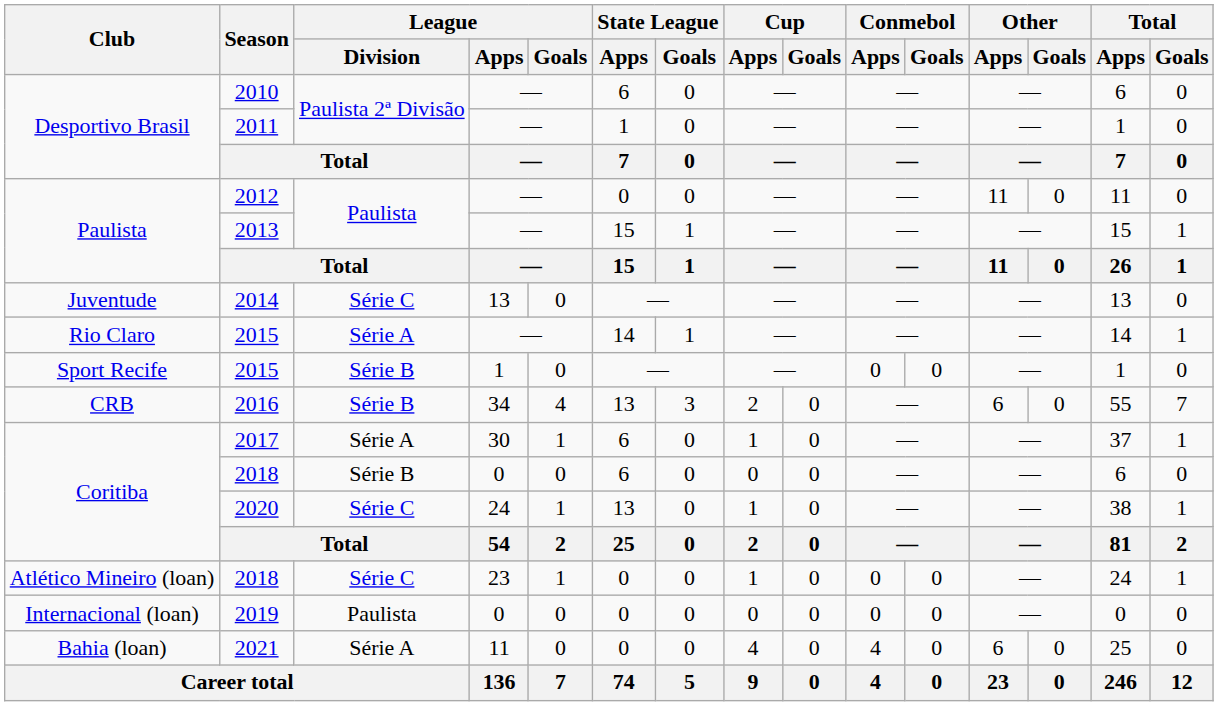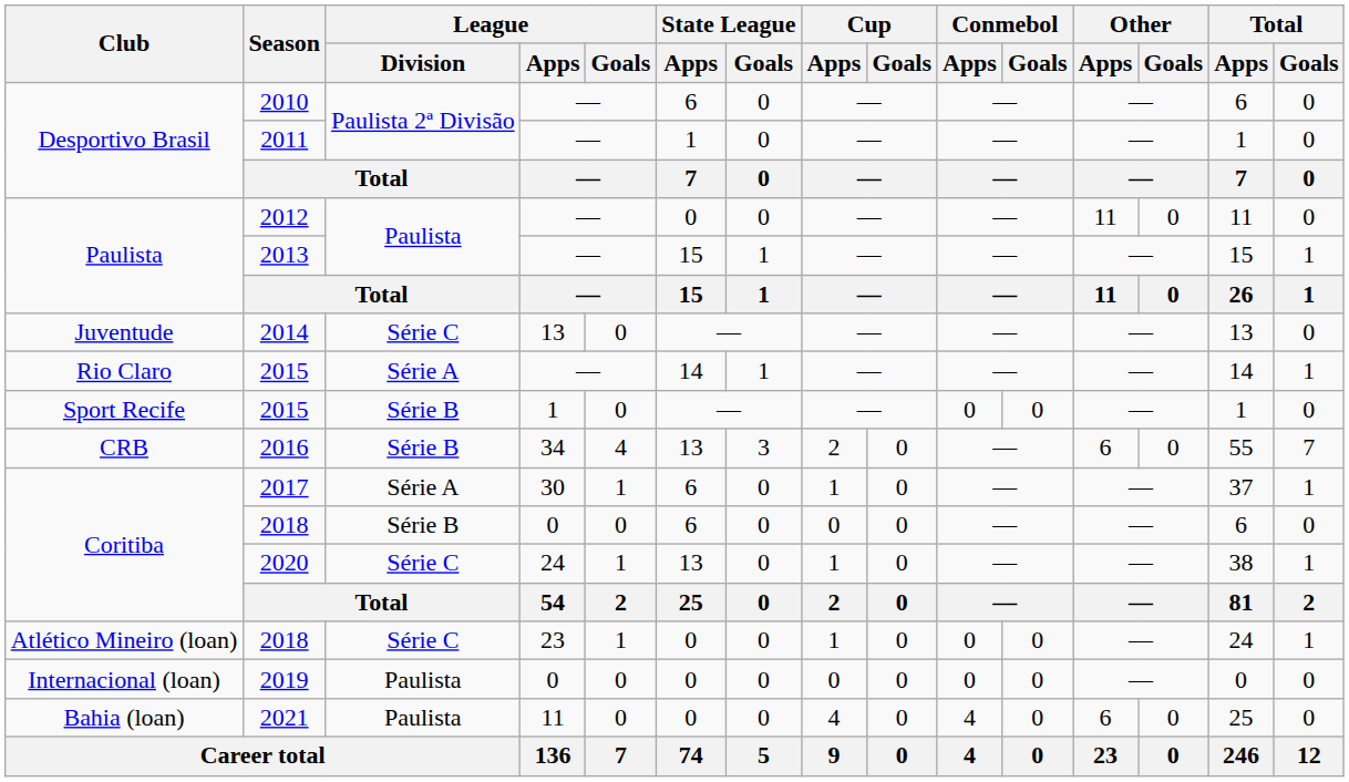 <table class="wikitable" style="text-align: center;">
 <tr>
 <th rowspan="2">Club</th>
 <th rowspan="2">Season</th>
 <th colspan="3">League</th>
 <th colspan="2">State League</th>
 <th colspan="2">Cup</th>
 <th colspan="2">Conmebol</th>
 <th colspan="2">Other</th>
 <th colspan="2">Total</th>
 </tr>
 <tr>
 <th>Division</th>
 <th>Apps</th>
 <th>Goals</th>
 <th>Apps</th>
 <th>Goals</th>
 <th>Apps</th>
 <th>Goals</th>
 <th>Apps</th>
 <th>Goals</th>
 <th>Apps</th>
 <th>Goals</th>
 <th>Apps</th>
 <th>Goals</th>
 </tr>
 <tr>
 <td rowspan="3" valign="center"><a href='#'>Desportivo Brasil</a></td>
 <td><a href='#'>2010</a></td>
 <td rowspan="2"><a href='#'>Paulista 2ª Divisão</a></td>
 <td colspan="2">—</td>
 <td>6</td>
 <td>0</td>
 <td colspan="2">—</td>
 <td colspan="2">—</td>
 <td colspan="2">—</td>
 <td>6</td>
 <td>0</td>
 </tr>
 <tr>
 <td><a href='#'>2011</a></td>
 <td colspan="2">—</td>
 <td>1</td>
 <td>0</td>
 <td colspan="2">—</td>
 <td colspan="2">—</td>
 <td colspan="2">—</td>
 <td>1</td>
 <td>0</td>
 </tr>
 <tr>
 <th colspan="2">Total</th>
 <th colspan="2">—</th>
 <th>7</th>
 <th>0</th>
 <th colspan="2">—</th>
 <th colspan="2">—</th>
 <th colspan="2">—</th>
 <th>7</th>
 <th>0</th>
 </tr>
 <tr>
 <td rowspan="3" valign="center"><a href='#'>Paulista</a></td>
 <td><a href='#'>2012</a></td>
 <td rowspan="2"><a href='#'>Paulista</a></td>
 <td colspan="2">—</td>
 <td>0</td>
 <td>0</td>
 <td colspan="2">—</td>
 <td colspan="2">—</td>
 <td>11</td>
 <td>0</td>
 <td>11</td>
 <td>0</td>
 </tr>
 <tr>
 <td><a href='#'>2013</a></td>
 <td colspan="2">—</td>
 <td>15</td>
 <td>1</td>
 <td colspan="2">—</td>
 <td colspan="2">—</td>
 <td colspan="2">—</td>
 <td>15</td>
 <td>1</td>
 </tr>
 <tr>
 <th colspan="2">Total</th>
 <th colspan="2">—</th>
 <th>15</th>
 <th>1</th>
 <th colspan="2">—</th>
 <th colspan="2">—</th>
 <th>11</th>
 <th>0</th>
 <th>26</th>
 <th>1</th>
 </tr>
 <tr>
 <td valign="center"><a href='#'>Juventude</a></td>
 <td><a href='#'>2014</a></td>
 <td><a href='#'>Série C</a></td>
 <td>13</td>
 <td>0</td>
 <td colspan="2">—</td>
 <td colspan="2">—</td>
 <td colspan="2">—</td>
 <td colspan="2">—</td>
 <td>13</td>
 <td>0</td>
 </tr>
 <tr>
 <td valign="center"><a href='#'>Rio Claro</a></td>
 <td><a href='#'>2015</a></td>
 <td><a href='#'>Série A</a></td>
 <td colspan="2">—</td>
 <td>14</td>
 <td>1</td>
 <td colspan="2">—</td>
 <td colspan="2">—</td>
 <td colspan="2">—</td>
 <td>14</td>
 <td>1</td>
 </tr>
 <tr>
 <td valign="center"><a href='#'>Sport Recife</a></td>
 <td><a href='#'>2015</a></td>
 <td><a href='#'>Série B</a></td>
 <td>1</td>
 <td>0</td>
 <td colspan="2">—</td>
 <td colspan="2">—</td>
 <td>0</td>
 <td>0</td>
 <td colspan="2">—</td>
 <td>1</td>
 <td>0</td>
 </tr>
 <tr>
 <td valign="center"><a href='#'>CRB</a></td>
 <td><a href='#'>2016</a></td>
 <td><a href='#'>Série B</a></td>
 <td>34</td>
 <td>4</td>
 <td>13</td>
 <td>3</td>
 <td>2</td>
 <td>0</td>
 <td colspan="2">—</td>
 <td>6</td>
 <td>0</td>
 <td>55</td>
 <td>7</td>
 </tr>
 <tr>
 <td rowspan="4" valign="center"><a href='#'>Coritiba</a></td>
 <td><a href='#'>2017</a></td>
 <td>Série A</td>
 <td>30</td>
 <td>1</td>
 <td>6</td>
 <td>0</td>
 <td>1</td>
 <td>0</td>
 <td colspan="2">—</td>
 <td colspan="2">—</td>
 <td>37</td>
 <td>1</td>
 </tr>
 <tr>
 <td><a href='#'>2018</a></td>
 <td>Série B</td>
 <td>0</td>
 <td>0</td>
 <td>6</td>
 <td>0</td>
 <td>0</td>
 <td>0</td>
 <td colspan="2">—</td>
 <td colspan="2">—</td>
 <td>6</td>
 <td>0</td>
 </tr>
 <tr>
 <td><a href='#'>2020</a></td>
 <td><a href='#'>Série C</a></td>
 <td>24</td>
 <td>1</td>
 <td>13</td>
 <td>0</td>
 <td>1</td>
 <td>0</td>
 <td colspan="2">—</td>
 <td colspan="2">—</td>
 <td>38</td>
 <td>1</td>
 </tr>
 <tr>
 <th colspan="2">Total</th>
 <th>54</th>
 <th>2</th>
 <th>25</th>
 <th>0</th>
 <th>2</th>
 <th>0</th>
 <th colspan="2">—</th>
 <th colspan="2">—</th>
 <th>81</th>
 <th>2</th>
 </tr>
 <tr>
 <td valign="center"><a href='#'>Atlético Mineiro</a> (loan)</td>
 <td><a href='#'>2018</a></td>
 <td><a href='#'>Série C</a></td>
 <td>23</td>
 <td>1</td>
 <td>0</td>
 <td>0</td>
 <td>1</td>
 <td>0</td>
 <td>0</td>
 <td>0</td>
 <td colspan="2">—</td>
 <td>24</td>
 <td>1</td>
 </tr>
 <tr>
 <td valign="center"><a href='#'>Internacional</a> (loan)</td>
 <td><a href='#'>2019</a></td>
 <td>Paulista</td>
 <td>0</td>
 <td>0</td>
 <td>0</td>
 <td>0</td>
 <td>0</td>
 <td>0</td>
 <td>0</td>
 <td>0</td>
 <td colspan="2">—</td>
 <td>0</td>
 <td>0</td>
 </tr>
 <tr>
 <td valign="center"><a href='#'>Bahia</a> (loan)</td>
 <td><a href='#'>2021</a></td>
-<td>Série A</td>
+<td>Paulista</td>
 <td>11</td>
 <td>0</td>
 <td>0</td>
 <td>0</td>
 <td>4</td>
 <td>0</td>
 <td>4</td>
 <td>0</td>
 <td>6</td>
 <td>0</td>
 <td>25</td>
 <td>0</td>
 </tr>
 <tr>
 <th colspan="3"><strong>Career total</strong></th>
 <th>136</th>
 <th>7</th>
 <th>74</th>
 <th>5</th>
 <th>9</th>
 <th>0</th>
 <th>4</th>
 <th>0</th>
 <th>23</th>
 <th>0</th>
 <th>246</th>
 <th>12</th>
 </tr>
 </table>
